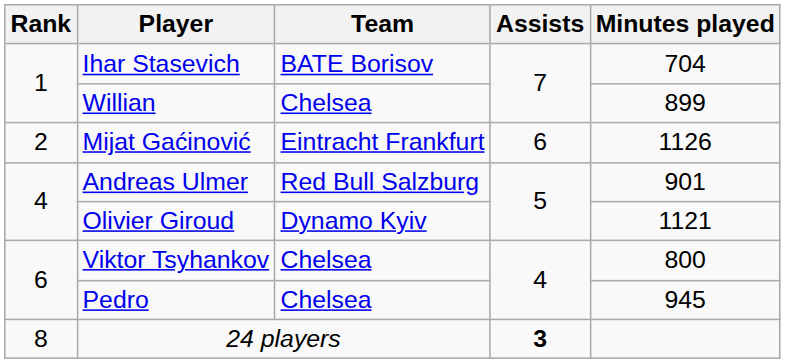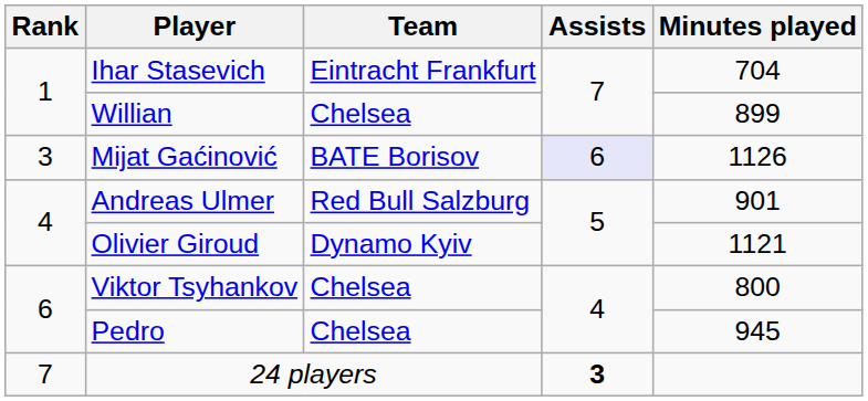 <table class="wikitable" style="text-align:center">
 <tr>
 <th>Rank</th>
 <th>Player</th>
 <th>Team</th>
 <th>Assists</th>
 <th>Minutes played</th>
 </tr>
 <tr>
 <td rowspan="2">1</td>
 <td align="left"> <a href='#'>Ihar Stasevich</a></td>
-<td align="left"> <a href='#'>BATE Borisov</a></td>
+<td align="left"> <a href='#'>Eintracht Frankfurt</a></td>
 <td rowspan="2">7</td>
 <td>704</td>
 </tr>
 <tr>
 <td align="left"> <a href='#'>Willian</a></td>
 <td align="left"> <a href='#'>Chelsea</a></td>
 <td>899</td>
 </tr>
 <tr>
-<td>2</td>
+<td>3</td>
 <td align="left"> <a href='#'>Mijat Gaćinović</a></td>
-<td align="left"> <a href='#'>Eintracht Frankfurt</a></td>
-<td>6</td>
+<td align="left"> <a href='#'>BATE Borisov</a></td>
+<td style="background: lavender;">6</td>
 <td>1126</td>
 </tr>
 <tr>
 <td rowspan="2">4</td>
 <td align="left"> <a href='#'>Andreas Ulmer</a></td>
 <td align="left"> <a href='#'>Red Bull Salzburg</a></td>
 <td rowspan="2">5</td>
 <td>901</td>
 </tr>
 <tr>
 <td align="left"> <a href='#'>Olivier Giroud</a></td>
 <td align=left> <a href='#'>Dynamo Kyiv</a></td>
 <td>1121</td>
 </tr>
 <tr>
 <td rowspan="2">6</td>
 <td align=left> <a href='#'>Viktor Tsyhankov</a></td>
 <td align="left"> <a href='#'>Chelsea</a></td>
 <td rowspan="2">4</td>
 <td>800</td>
 </tr>
 <tr>
 <td align="left"> <a href='#'>Pedro</a></td>
 <td align="left"> <a href='#'>Chelsea</a></td>
 <td>945</td>
 </tr>
 <tr>
-<td>8</td>
+<td>7</td>
 <td colspan="2"><em>24 players</em></td>
 <td><strong>3</strong></td>
 <td></td>
 </tr>
 </table>
